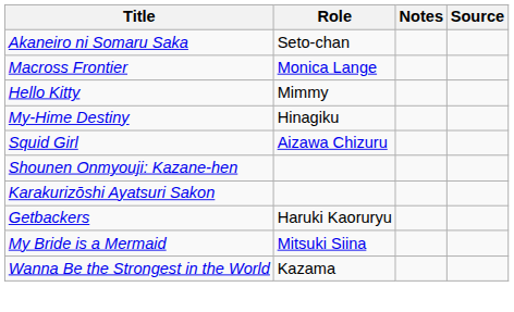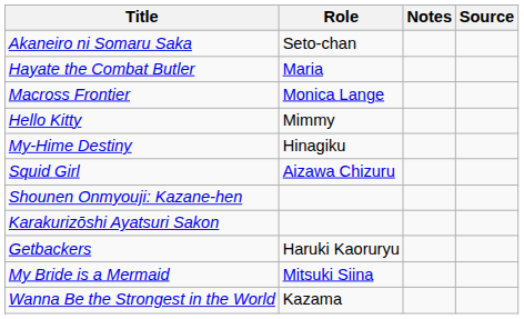 <table class="wikitable sortable">
 <tr>
 <th>Title</th>
 <th>Role</th>
 <th class="unsortable">Notes</th>
 <th class="unsortable">Source</th>
 </tr>
 <tr>
 <td><em><a href='#'>Akaneiro ni Somaru Saka</a></em></td>
 <td>Seto-chan</td>
+<td></td>
+<td></td>
+</tr>
+<tr>
+<td><em><a href='#'>Hayate the Combat Butler</a></em></td>
+<td><a href='#'>Maria</a></td>
 <td></td>
 <td></td>
 </tr>
 <tr>
 <td><em><a href='#'>Macross Frontier</a></em></td>
 <td><a href='#'>Monica Lange</a></td>
 <td></td>
 <td></td>
 </tr>
 <tr>
 <td><em><a href='#'>Hello Kitty</a></em></td>
 <td>Mimmy</td>
 <td></td>
 <td></td>
 </tr>
 <tr>
 <td><em><a href='#'>My-Hime Destiny</a></em></td>
 <td>Hinagiku</td>
 <td></td>
 <td></td>
 </tr>
 <tr>
 <td><em><a href='#'>Squid Girl</a></em></td>
 <td><a href='#'>Aizawa Chizuru</a></td>
 <td></td>
 <td></td>
 </tr>
 <tr>
 <td><em><a href='#'>Shounen Onmyouji: Kazane-hen</a></em></td>
 <td></td>
 <td></td>
 <td></td>
 </tr>
 <tr>
 <td><em><a href='#'>Karakurizōshi Ayatsuri Sakon</a></em></td>
 <td></td>
 <td></td>
 <td></td>
 </tr>
 <tr>
 <td><em><a href='#'>Getbackers</a></em></td>
 <td>Haruki Kaoruryu</td>
 <td></td>
 <td></td>
 </tr>
 <tr>
 <td><em><a href='#'>My Bride is a Mermaid</a></em></td>
 <td><a href='#'>Mitsuki Siina</a></td>
 <td></td>
 <td></td>
 </tr>
 <tr>
 <td><em><a href='#'>Wanna Be the Strongest in the World</a></em></td>
 <td>Kazama</td>
 <td></td>
 <td></td>
 </tr>
 </table>
